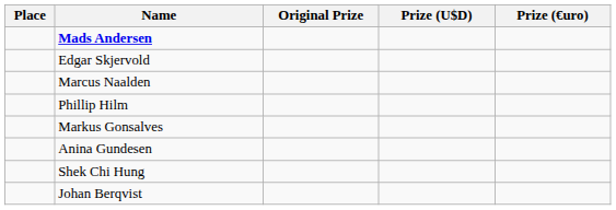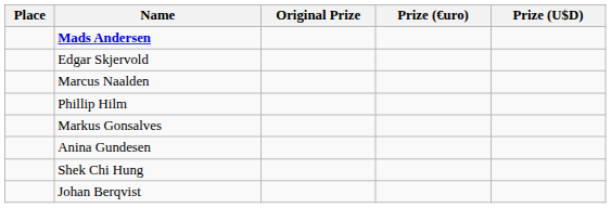 <table class="wikitable">
 <tr>
 <th width="50">Place</th>
 <th width="230">Name</th>
 <th width="125">Original Prize</th>
+<th width="125">Prize (€uro)</th>
 <th width="125">Prize (U$D)</th>
-<th width="125">Prize (€uro)</th>
 </tr>
 <tr>
 <td></td>
 <td> <strong><a href='#'>Mads Andersen</a></strong></td>
 <td></td>
 <td></td>
 <td></td>
 </tr>
 <tr>
 <td></td>
 <td> Edgar Skjervold</td>
 <td></td>
 <td></td>
 <td></td>
 </tr>
 <tr>
 <td></td>
 <td> Marcus Naalden</td>
 <td></td>
 <td></td>
 <td></td>
 </tr>
 <tr>
 <td></td>
 <td> Phillip Hilm</td>
 <td></td>
 <td></td>
 <td></td>
 </tr>
 <tr>
 <td></td>
 <td> Markus Gonsalves  </td>
 <td></td>
 <td></td>
 <td></td>
 </tr>
 <tr>
 <td></td>
 <td> Anina Gundesen  </td>
 <td></td>
 <td></td>
 <td></td>
 </tr>
 <tr>
 <td></td>
 <td> Shek Chi Hung</td>
 <td></td>
 <td></td>
 <td></td>
 </tr>
 <tr>
 <td></td>
 <td> Johan Berqvist</td>
 <td></td>
 <td></td>
 <td></td>
 </tr>
 </table>
